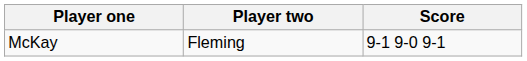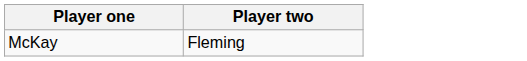 <table class="wikitable">
 <tr>
 <th width=170>Player one</th>
 <th width=170>Player two</th>
-<th width=150>Score</th>
 </tr>
 <tr>
 <td> McKay</td>
 <td> Fleming</td>
-<td>9-1 9-0 9-1</td>
 </tr>
 </table>
